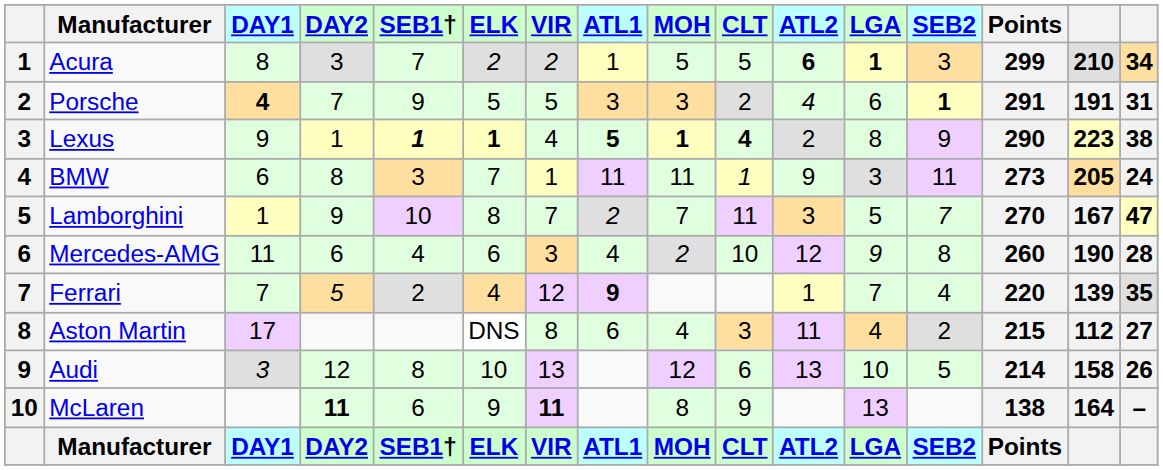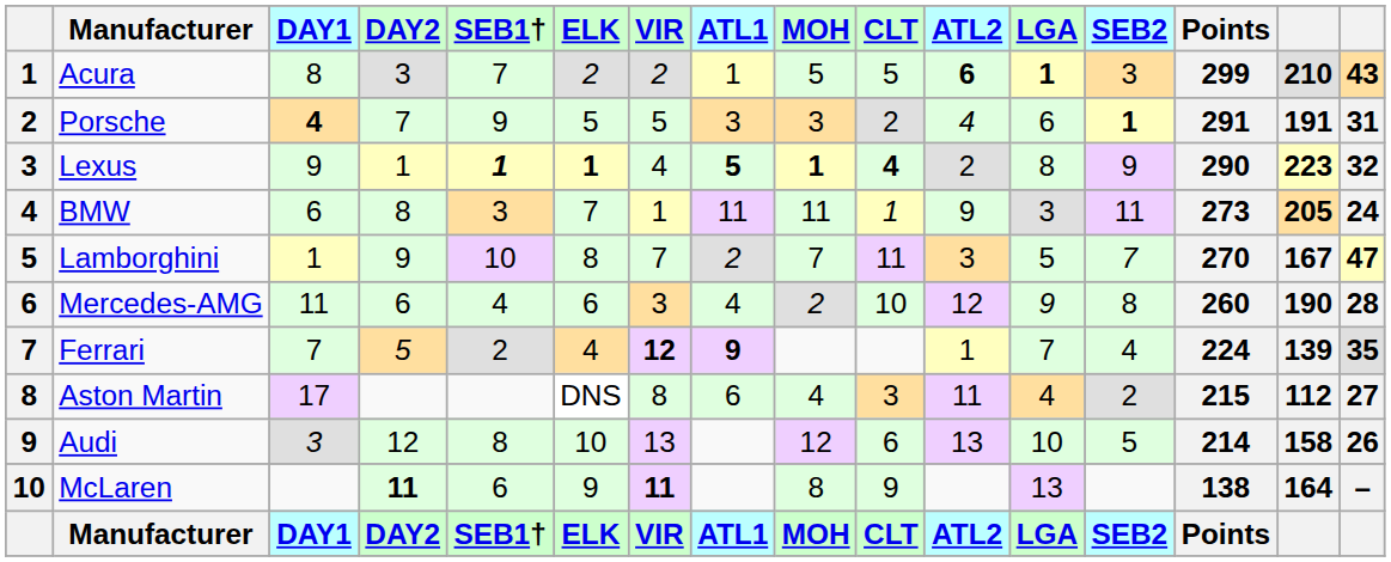 <table class="wikitable" style="font-size:85%; text-align:center">
 <tr style="background:#f9f9f9; vertical-align:top;">
 <th valign=middle></th>
 <th valign=middle>Manufacturer</th>
 <th style="background:#bbffff;"><a href='#'>DAY1</a></th>
 <th style="background:#ccffcc;"><a href='#'>DAY2</a></th>
 <th style="background:#ccffcc;"><a href='#'>SEB1</a>†</th>
 <th style="background:#ccffcc;"><a href='#'>ELK</a></th>
 <th style="background:#ccffcc;"><a href='#'>VIR</a></th>
 <th style="background:#bbffff;"><a href='#'>ATL1</a></th>
 <th style="background:#ccffcc;"><a href='#'>MOH</a></th>
 <th style="background:#ccffcc;"><a href='#'>CLT</a></th>
 <th style="background:#bbffff;"><a href='#'>ATL2</a></th>
 <th style="background:#ccffcc;"><a href='#'>LGA</a></th>
 <th style="background:#bbffff;"><a href='#'>SEB2</a></th>
 <th valign=middle>Points</th>
 <th valign=middle></th>
 <th valign=middle></th>
 </tr>
 <tr>
 <th>1</th>
 <td align=left> <a href='#'>Acura</a></td>
 <td style="background:#dfffdf;">8</td>
 <td style="background:#dfdfdf;">3</td>
 <td style="background:#dfffdf;">7</td>
 <td style="background:#dfdfdf;"><em>2</em></td>
 <td style="background:#dfdfdf;"><em>2</em></td>
 <td style="background:#ffffbf;">1</td>
 <td style="background:#dfffdf;">5</td>
 <td style="background:#dfffdf;">5</td>
 <td style="background:#dfffdf;"><strong>6</strong></td>
 <td style="background:#ffffbf;"><strong>1</strong></td>
 <td style="background:#ffdf9f;">3</td>
 <th>299</th>
 <th style="background:#dfdfdf;">210</th>
-<th style="background:#ffdf9f;">34</th>
+<th style="background:#ffdf9f;">43</th>
 </tr>
 <tr>
 <th>2</th>
 <td align=left> <a href='#'>Porsche</a></td>
 <td style="background:#ffdf9f;"><strong>4</strong></td>
 <td style="background:#dfffdf;">7</td>
 <td style="background:#dfffdf;">9</td>
 <td style="background:#dfffdf;">5</td>
 <td style="background:#dfffdf;">5</td>
 <td style="background:#ffdf9f;">3</td>
 <td style="background:#ffdf9f;">3</td>
 <td style="background:#dfdfdf;">2</td>
 <td style="background:#dfffdf;"><em>4</em></td>
 <td style="background:#dfffdf;">6</td>
 <td style="background:#ffffbf;"><strong>1</strong></td>
 <th>291</th>
 <th>191</th>
 <th>31</th>
 </tr>
 <tr>
 <th>3</th>
 <td align=left> <a href='#'>Lexus</a></td>
 <td style="background:#dfffdf;">9</td>
 <td style="background:#ffffbf;">1</td>
 <td style="background:#ffffbf;"><strong><em>1</em></strong></td>
 <td style="background:#ffffbf;"><strong>1</strong></td>
 <td style="background:#dfffdf;">4</td>
 <td style="background:#dfffdf;"><strong>5</strong></td>
 <td style="background:#ffffbf;"><strong>1</strong></td>
 <td style="background:#dfffdf;"><strong>4</strong></td>
 <td style="background:#dfdfdf;">2</td>
 <td style="background:#dfffdf;">8</td>
 <td style="background:#efcfff;">9</td>
 <th>290</th>
 <th style="background:#ffffbf;">223</th>
-<th>38</th>
+<th>32</th>
 </tr>
 <tr>
 <th>4</th>
 <td align=left> <a href='#'>BMW</a></td>
 <td style="background:#dfffdf;">6</td>
 <td style="background:#dfffdf;">8</td>
 <td style="background:#ffdf9f;">3</td>
 <td style="background:#dfffdf;">7</td>
 <td style="background:#ffffbf;">1</td>
 <td style="background:#efcfff;">11</td>
 <td style="background:#dfffdf;">11</td>
 <td style="background:#ffffbf;"><em>1</em></td>
 <td style="background:#dfffdf;">9</td>
 <td style="background:#dfdfdf;">3</td>
 <td style="background:#efcfff;">11</td>
 <th>273</th>
 <th style="background:#ffdf9f;">205</th>
 <th>24</th>
 </tr>
 <tr>
 <th>5</th>
 <td align=left> <a href='#'>Lamborghini</a></td>
 <td style="background:#ffffbf;">1</td>
 <td style="background:#dfffdf;">9</td>
 <td style="background:#efcfff;">10</td>
 <td style="background:#dfffdf;">8</td>
 <td style="background:#dfffdf;">7</td>
 <td style="background:#dfdfdf;"><em>2</em></td>
 <td style="background:#dfffdf;">7</td>
 <td style="background:#efcfff;">11</td>
 <td style="background:#ffdf9f;">3</td>
 <td style="background:#dfffdf;">5</td>
 <td style="background:#dfffdf;"><em>7</em></td>
 <th>270</th>
 <th>167</th>
 <th style="background:#ffffbf;">47</th>
 </tr>
 <tr>
 <th>6</th>
 <td align=left> <a href='#'>Mercedes-AMG</a></td>
 <td style="background:#dfffdf;">11</td>
 <td style="background:#dfffdf;">6</td>
 <td style="background:#dfffdf;">4</td>
 <td style="background:#dfffdf;">6</td>
 <td style="background:#ffdf9f;">3</td>
 <td style="background:#dfffdf;">4</td>
 <td style="background:#dfdfdf;"><em>2</em></td>
 <td style="background:#dfffdf;">10</td>
 <td style="background:#efcfff;">12</td>
 <td style="background:#dfffdf;"><em>9</em></td>
 <td style="background:#dfffdf;">8</td>
 <th>260</th>
 <th>190</th>
 <th>28</th>
 </tr>
 <tr>
 <th>7</th>
 <td align=left> <a href='#'>Ferrari</a></td>
 <td style="background:#dfffdf;">7</td>
 <td style="background:#ffdf9f;"><em>5</em></td>
 <td style="background:#dfdfdf;">2</td>
 <td style="background:#ffdf9f;">4</td>
-<td style="background:#efcfff;">12</td>
+<td style="background:#efcfff;"><strong>12</strong></td>
 <td style="background:#efcfff;"><strong>9</strong></td>
 <td></td>
 <td></td>
 <td style="background:#ffffbf;">1</td>
 <td style="background:#dfffdf;">7</td>
 <td style="background:#dfffdf;">4</td>
-<th>220</th>
+<th>224</th>
 <th>139</th>
 <th style="background:#dfdfdf;">35</th>
 </tr>
 <tr>
 <th>8</th>
 <td align=left> <a href='#'>Aston Martin</a></td>
 <td style="background:#efcfff;">17</td>
 <td></td>
 <td></td>
 <td style="background:#ffffff;">DNS</td>
 <td style="background:#dfffdf;">8</td>
 <td style="background:#dfffdf;">6</td>
 <td style="background:#dfffdf;">4</td>
 <td style="background:#ffdf9f;">3</td>
 <td style="background:#efcfff;">11</td>
 <td style="background:#ffdf9f;">4</td>
 <td style="background:#dfdfdf;">2</td>
 <th>215</th>
 <th>112</th>
 <th>27</th>
 </tr>
 <tr>
 <th>9</th>
 <td align=left> <a href='#'>Audi</a></td>
 <td style="background:#dfdfdf;"><em>3</em></td>
 <td style="background:#dfffdf;">12</td>
 <td style="background:#dfffdf;">8</td>
 <td style="background:#dfffdf;">10</td>
 <td style="background:#efcfff;">13</td>
 <td></td>
 <td style="background:#efcfff;">12</td>
 <td style="background:#dfffdf;">6</td>
 <td style="background:#efcfff;">13</td>
 <td style="background:#dfffdf;">10</td>
 <td style="background:#dfffdf;">5</td>
 <th>214</th>
 <th>158</th>
 <th>26</th>
 </tr>
 <tr>
 <th>10</th>
 <td align=left> <a href='#'>McLaren</a></td>
 <td></td>
 <td style="background:#dfffdf;"><strong>11</strong></td>
 <td style="background:#dfffdf;">6</td>
 <td style="background:#dfffdf;">9</td>
 <td style="background:#efcfff;"><strong>11</strong></td>
 <td></td>
 <td style="background:#dfffdf;">8</td>
 <td style="background:#dfffdf;">9</td>
 <td></td>
 <td style="background:#efcfff;">13</td>
 <td></td>
 <th>138</th>
 <th>164</th>
 <th>–</th>
 </tr>
 <tr valign="top">
 <th valign=middle></th>
 <th valign=middle>Manufacturer</th>
 <th style="background:#bbffff;"><a href='#'>DAY1</a></th>
 <th style="background:#ccffcc;"><a href='#'>DAY2</a></th>
 <th style="background:#ccffcc;"><a href='#'>SEB1</a>†</th>
 <th style="background:#ccffcc;"><a href='#'>ELK</a></th>
 <th style="background:#ccffcc;"><a href='#'>VIR</a></th>
 <th style="background:#bbffff;"><a href='#'>ATL1</a></th>
 <th style="background:#ccffcc;"><a href='#'>MOH</a></th>
 <th style="background:#ccffcc;"><a href='#'>CLT</a></th>
 <th style="background:#bbffff;"><a href='#'>ATL2</a></th>
 <th style="background:#ccffcc;"><a href='#'>LGA</a></th>
 <th style="background:#bbffff;"><a href='#'>SEB2</a></th>
 <th valign=middle>Points</th>
 <th valign=middle></th>
 <th valign=middle></th>
 </tr>
 </table>
